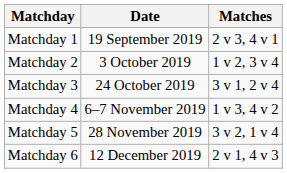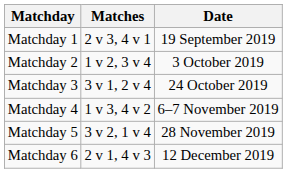 <table class="wikitable" style="text-align:center">
 <tr>
 <th>Matchday</th>
+<th>Matches</th>
 <th>Date</th>
-<th>Matches</th>
 </tr>
 <tr>
 <td>Matchday 1</td>
+<td>2 v 3, 4 v 1</td>
 <td>19 September 2019</td>
-<td>2 v 3, 4 v 1</td>
 </tr>
 <tr>
 <td>Matchday 2</td>
+<td>1 v 2, 3 v 4</td>
 <td>3 October 2019</td>
-<td>1 v 2, 3 v 4</td>
 </tr>
 <tr>
 <td>Matchday 3</td>
+<td>3 v 1, 2 v 4</td>
 <td>24 October 2019</td>
-<td>3 v 1, 2 v 4</td>
 </tr>
 <tr>
 <td>Matchday 4</td>
+<td>1 v 3, 4 v 2</td>
 <td>6–7 November 2019</td>
-<td>1 v 3, 4 v 2</td>
 </tr>
 <tr>
 <td>Matchday 5</td>
+<td>3 v 2, 1 v 4</td>
 <td>28 November 2019</td>
-<td>3 v 2, 1 v 4</td>
 </tr>
 <tr>
 <td>Matchday 6</td>
+<td>2 v 1, 4 v 3</td>
 <td>12 December 2019</td>
-<td>2 v 1, 4 v 3</td>
 </tr>
 </table>
